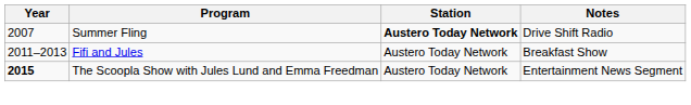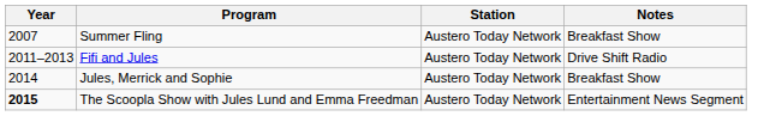 <table class="wikitable">
 <tr>
 <th>Year</th>
 <th>Program</th>
 <th>Station</th>
 <th>Notes</th>
 </tr>
 <tr>
 <td>2007</td>
 <td>Summer Fling</td>
-<td><strong>Austero Today Network</strong></td>
-<td>Drive Shift Radio</td>
+<td>Austero Today Network</td>
+<td>Breakfast Show</td>
 </tr>
 <tr>
 <td>2011–2013</td>
 <td><a href='#'>Fifi and Jules</a></td>
+<td>Austero Today Network</td>
+<td>Drive Shift Radio</td>
+</tr>
+<tr>
+<td>2014</td>
+<td>Jules, Merrick and Sophie</td>
 <td>Austero Today Network</td>
 <td>Breakfast Show</td>
 </tr>
 <tr>
 <td><strong>2015</strong></td>
 <td>The Scoopla Show with Jules Lund and Emma Freedman</td>
 <td>Austero Today Network</td>
 <td>Entertainment News Segment</td>
 </tr>
 </table>
